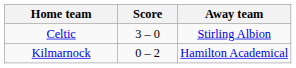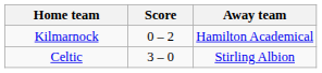 <table class="wikitable" style="text-align: center">
 <tr>
 <th width=140>Home team</th>
 <th width=70>Score</th>
 <th width=140>Away team</th>
 </tr>
 <tr>
+<td><a href='#'>Kilmarnock</a></td>
+<td>0 – 2</td>
+<td><a href='#'>Hamilton Academical</a></td>
+</tr>
+<tr>
 <td><a href='#'>Celtic</a></td>
 <td>3 – 0</td>
 <td><a href='#'>Stirling Albion</a></td>
 </tr>
-<tr>
-<td><a href='#'>Kilmarnock</a></td>
-<td>0 – 2</td>
-<td><a href='#'>Hamilton Academical</a></td>
-</tr>
 </table>
